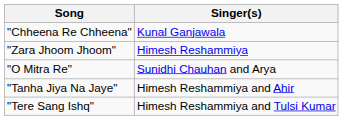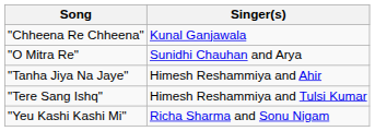 <table class="wikitable">
 <tr style="background:#ccc; text-align:center;">
 <th>Song</th>
 <th>Singer(s)</th>
 </tr>
 <tr>
 <td>"Chheena Re Chheena"</td>
 <td><a href='#'>Kunal Ganjawala</a></td>
-</tr>
-<tr>
-<td>"Zara Jhoom Jhoom"</td>
-<td><a href='#'>Himesh Reshammiya</a></td>
 </tr>
 <tr>
 <td>"O Mitra Re"</td>
 <td><a href='#'>Sunidhi Chauhan</a> and Arya</td>
 </tr>
 <tr>
 <td>"Tanha Jiya Na Jaye"</td>
 <td>Himesh Reshammiya and <a href='#'>Ahir</a></td>
 </tr>
 <tr>
 <td>"Tere Sang Ishq"</td>
 <td>Himesh Reshammiya and <a href='#'>Tulsi Kumar</a></td>
 </tr>
+<tr>
+<td>"Yeu Kashi Kashi Mi"</td>
+<td><a href='#'>Richa Sharma</a> and <a href='#'>Sonu Nigam</a></td>
+</tr>
 </table>
